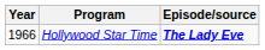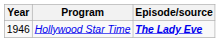 <table class="wikitable">
 <tr>
 <th>Year</th>
 <th>Program</th>
 <th>Episode/source</th>
 </tr>
 <tr>
-<td>1966</td>
+<td>1946</td>
 <td><em><a href='#'>Hollywood Star Time</a></em></td>
 <td><strong><em><a href='#'>The Lady Eve</a></em></strong></td>
 </tr>
 </table>
